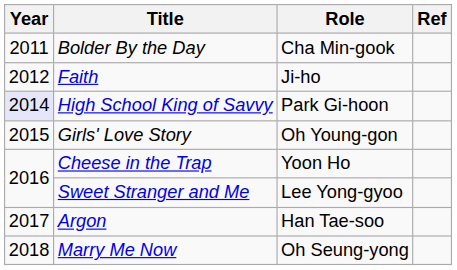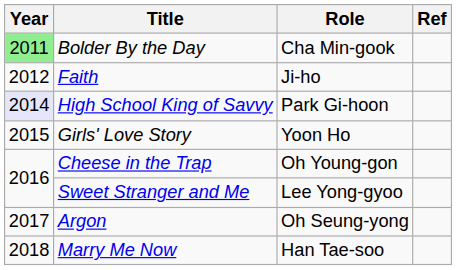 <table class="wikitable">
 <tr>
 <th>Year</th>
 <th>Title</th>
 <th>Role</th>
 <th>Ref</th>
 </tr>
 <tr>
-<td style="text-align:center;">2011</td>
+<td style="background: lightgreen; text-align:center;">2011</td>
 <td><em>Bolder By the Day</em></td>
 <td>Cha Min-gook</td>
 <td></td>
 </tr>
 <tr>
 <td style="text-align:center;">2012</td>
 <td><em><a href='#'>Faith</a></em></td>
 <td>Ji-ho</td>
 <td></td>
 </tr>
 <tr>
 <td style="background: lavender; text-align:center;">2014</td>
 <td><em><a href='#'>High School King of Savvy</a></em></td>
 <td>Park Gi-hoon</td>
 <td></td>
 </tr>
 <tr>
 <td style="text-align:center;">2015</td>
 <td><em>Girls' Love Story</em></td>
-<td>Oh Young-gon</td>
+<td>Yoon Ho</td>
 <td></td>
 </tr>
 <tr>
 <td rowspan="2" style="text-align:center;">2016</td>
 <td><em><a href='#'>Cheese in the Trap</a></em></td>
-<td>Yoon Ho</td>
+<td>Oh Young-gon</td>
 <td></td>
 </tr>
 <tr>
 <td><em><a href='#'>Sweet Stranger and Me</a></em></td>
 <td>Lee Yong-gyoo</td>
 <td></td>
 </tr>
 <tr>
 <td style="text-align:center;">2017</td>
 <td><em><a href='#'>Argon</a></em></td>
-<td>Han Tae-soo</td>
+<td>Oh Seung-yong</td>
 <td></td>
 </tr>
 <tr>
 <td style="text-align:center;">2018</td>
 <td><em><a href='#'>Marry Me Now</a></em></td>
-<td>Oh Seung-yong</td>
+<td>Han Tae-soo</td>
 </tr>
 </table>
